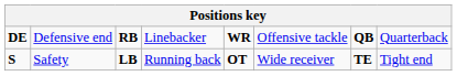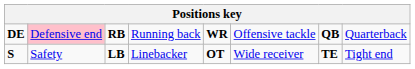 <table class=wikitable>
 <tr>
 <th colspan=8>Positions key</th>
 </tr>
 <tr>
 <td><strong>DE</strong></td>
-<td><a href='#'>Defensive end</a></td>
+<td style="background: pink;"><a href='#'>Defensive end</a></td>
 <td><strong>RB</strong></td>
-<td><a href='#'>Linebacker</a></td>
+<td><a href='#'>Running back</a></td>
 <td><strong>WR</strong></td>
 <td><a href='#'>Offensive tackle</a></td>
 <td><strong>QB</strong></td>
 <td><a href='#'>Quarterback</a></td>
 </tr>
 <tr>
 <td><strong>S</strong></td>
 <td><a href='#'>Safety</a></td>
 <td><strong>LB</strong></td>
-<td><a href='#'>Running back</a></td>
+<td><a href='#'>Linebacker</a></td>
 <td><strong>OT</strong></td>
 <td><a href='#'>Wide receiver</a></td>
 <td><strong>TE</strong></td>
 <td><a href='#'>Tight end</a></td>
 </tr>
 </table>
